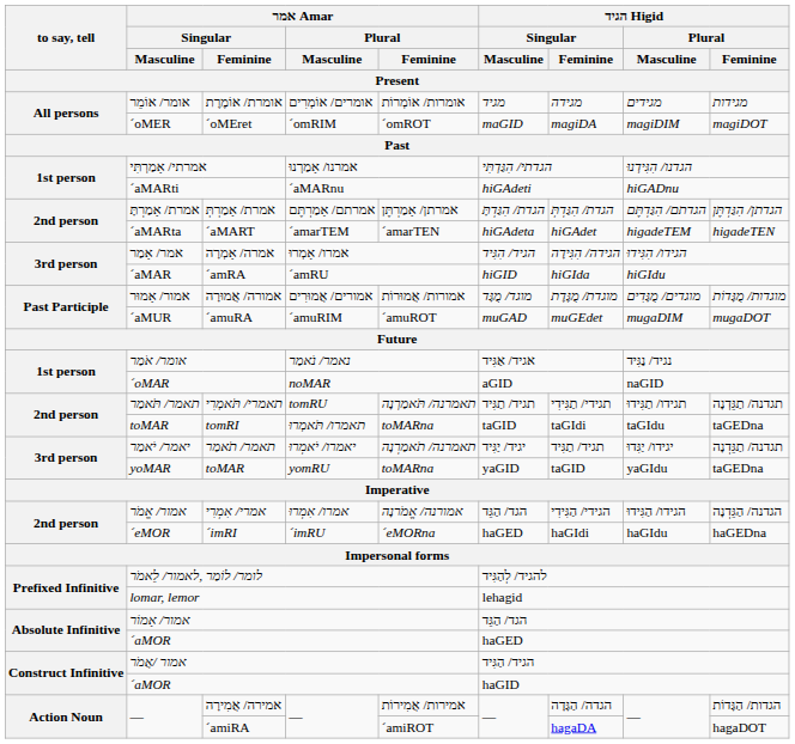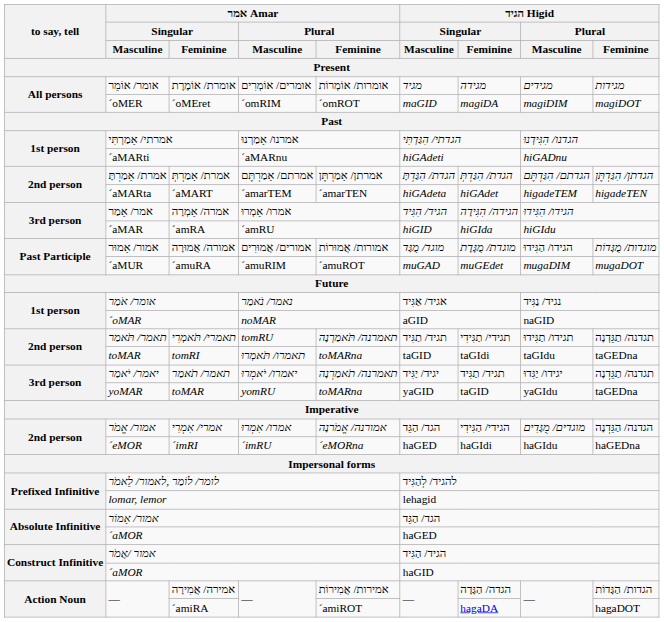 <table class="wikitable mw-collapsible mw-collapsed">
 <tr>
 <th rowspan="3">to say, tell</th>
 <th colspan="4">אמר Amar</th>
 <th colspan="4">הגיד Higid</th>
 </tr>
 <tr>
 <th colspan="2">Singular</th>
 <th colspan="2">Plural</th>
 <th colspan="2">Singular</th>
 <th colspan="2">Plural</th>
 </tr>
 <tr>
 <th>Masculine</th>
 <th>Feminine</th>
 <th>Masculine</th>
 <th>Feminine</th>
 <th>Masculine</th>
 <th>Feminine</th>
 <th>Masculine</th>
 <th>Feminine</th>
 </tr>
 <tr>
 <th colspan="9">Present</th>
 </tr>
 <tr>
 <th rowspan="2">All persons</th>
 <td>אומר/ אוֹמֵר</td>
 <td>אומרת/ אוֹמֶרֶת</td>
 <td>אומרים/ אוֹמְרִים</td>
 <td>אומרות/ אוֹמְרוֹת</td>
 <td><em>מגיד</em></td>
 <td><em>מגידה</em></td>
 <td><em>מגידים</em></td>
 <td><em>מגידות</em></td>
 </tr>
 <tr>
 <td>´oMER</td>
 <td>´oMEret</td>
 <td>´omRIM</td>
 <td>´omROT</td>
 <td><em>maGID</em></td>
 <td><em>magiDA</em></td>
 <td><em>magiDIM</em></td>
 <td><em>magiDOT</em></td>
 </tr>
 <tr>
 <th colspan="9">Past</th>
 </tr>
 <tr>
 <th rowspan="2">1st person</th>
 <td colspan="2">אמרתי/ אָמַרְתִּי</td>
 <td colspan="2">אמרנו/ אָמַרְנוּ</td>
 <td colspan="2"><em>הגדתי/ הִגַּדְתִּי</em></td>
 <td colspan="2"><em>הגדנו/ הִגִּידְנוּ</em></td>
 </tr>
 <tr>
 <td colspan="2">´aMARti</td>
 <td colspan="2">´aMARnu</td>
 <td colspan="2"><em>hiGAdeti</em></td>
 <td colspan="2"><em>hiGADnu</em></td>
 </tr>
 <tr>
 <th rowspan="2">2nd person</th>
 <td>אמרת/ אָמַרְתָּ</td>
 <td>אמרת/ אָמַרְתְּ</td>
 <td>אמרתם/ אָמַרְתֶּם</td>
 <td>אמרתן/ אָמַרְתֶּן</td>
 <td><em>הגדת/ הִגַּדְתָּ</em></td>
 <td><em>הגדת/ הִגַּדְתְּ</em></td>
 <td><em>הגדתם/ הִגַּדְתֶּם</em></td>
 <td><em>הגדתן/ הִגַּדְתֶּן</em></td>
 </tr>
 <tr>
 <td>´aMARta</td>
 <td>´aMART</td>
 <td>´amarTEM</td>
 <td>´amarTEN</td>
 <td><em>hiGAdeta</em></td>
 <td><em>hiGAdet</em></td>
 <td><em>higadeTEM</em></td>
 <td><em>higadeTEN</em></td>
 </tr>
 <tr>
 <th rowspan="2">3rd person</th>
 <td>אמר/ אָמַר</td>
 <td>אמרה/ אָמְרָה</td>
 <td colspan="2">אמרו/ אָמְרוּ</td>
 <td><em>הגיד/ הִגִּיד</em></td>
 <td><em>הגידה/ הִגִּידָה</em></td>
 <td colspan="2"><em>הגידו/ הִגִּידוּ</em></td>
 </tr>
 <tr>
 <td>´aMAR</td>
 <td>´amRA</td>
 <td colspan="2">´amRU</td>
 <td><em>hiGID</em></td>
 <td><em>hiGIda</em></td>
 <td colspan="2"><em>hiGIdu</em></td>
 </tr>
 <tr>
 <th rowspan="2">Past Participle</th>
 <td>אמור/ אָמוּר</td>
 <td>אמורה/ אֲמוּרָה</td>
 <td>אמורים/ אֲמוּרִים</td>
 <td>אמורות/ אֲמוּרוֹת</td>
 <td><em>מוגד/ מֻגָּד</em></td>
 <td><em>מוגדת/ מֻגֶּדֶת</em></td>
-<td><em>מוגדים/ מֻגָּדִים</em></td>
+<td>הגידו/ הַגִּידוּ</td>
 <td><em>מוגדות/ מֻגָּדוֹת</em></td>
 </tr>
 <tr>
 <td>´aMUR</td>
 <td>´amuRA</td>
 <td>´amuRIM</td>
 <td>´amuROT</td>
 <td><em>muGAD</em></td>
 <td><em>muGEdet</em></td>
 <td><em>mugaDIM</em></td>
 <td><em>mugaDOT</em></td>
 </tr>
 <tr>
 <th colspan="9">Future</th>
 </tr>
 <tr>
 <th rowspan="2">1st person</th>
 <td colspan="2"><em>אומר/ אֹמַר</em></td>
 <td colspan="2"><em>נאמר/ נֹאמַר</em></td>
 <td colspan="2">אגיד/ אַגִּיד</td>
 <td colspan="2">נגיד/ נַגִּיד</td>
 </tr>
 <tr>
 <td colspan="2"><em>´oMAR</em></td>
 <td colspan="2"><em>noMAR</em></td>
 <td colspan="2">aGID</td>
 <td colspan="2">naGID</td>
 </tr>
 <tr>
 <th rowspan="2">2nd person</th>
 <td><em>תאמר/ תֹּאמַר</em></td>
 <td><em>תאמרי/ תֹּאמְרִי</em></td>
 <td><em>tomRU</em></td>
 <td><em>תאמרנה/ תֹּאמַרְנָה</em></td>
 <td>תגיד/ תַגִּיד</td>
 <td>תגידי/ תַגִּידִי</td>
 <td>תגידו/ תַגִּידוּ</td>
 <td>תגדנה/ תַגֵּדְנָה</td>
 </tr>
 <tr>
 <td><em>toMAR</em></td>
 <td><em>tomRI</em></td>
 <td><em>תאמרו/ תֹּאמְרוּ</em></td>
 <td><em>toMARna</em></td>
 <td>taGID</td>
 <td>taGIdi</td>
 <td>taGIdu</td>
 <td>taGEDna</td>
 </tr>
 <tr>
 <th rowspan="2">3rd person</th>
 <td><em>יאמר/ יֹאמַר</em></td>
 <td><em>תאמר/ תֹאמַר</em></td>
 <td><em>יאמרו/ יֹאמְרוּ</em></td>
 <td><em>תאמרנה/ תֹאמַרְנָה</em></td>
 <td>יגיד/ יַגִּיד</td>
 <td>תגיד/ תַגִּיד</td>
 <td>יגידו/ יַגִּדוּ</td>
 <td>תגדנה/ תַגֵּדְנָה</td>
 </tr>
 <tr>
 <td><em>yoMAR</em></td>
 <td><em>toMAR</em></td>
 <td><em>yomRU</em></td>
 <td><em>toMARna</em></td>
 <td>yaGID</td>
 <td>taGID</td>
 <td>yaGIdu</td>
 <td>taGEDna</td>
 </tr>
 <tr>
 <th colspan="9">Imperative</th>
 </tr>
 <tr>
 <th rowspan="2">2nd person</th>
 <td><em>אמור/ אֱמֹר</em></td>
 <td><em>אמרי/ אִמְרִי</em></td>
 <td><em>אמרו/ אִמְרוּ</em></td>
 <td><em>אמורנה/ אֱמֹרנָה</em></td>
 <td>הגד/ הַגֵּד</td>
 <td>הגידי/ הַגִּידִי</td>
-<td>הגידו/ הַגִּידוּ</td>
+<td><em>מוגדים/ מֻגָּדִים</em></td>
 <td>הגדנה/ הַגֵּדְנָה</td>
 </tr>
 <tr>
 <td><em>´eMOR</em></td>
 <td><em>´imRI</em></td>
 <td><em>´imRU</em></td>
 <td><em>´eMORna</em></td>
 <td>haGED</td>
 <td>haGIdi</td>
 <td>haGIdu</td>
 <td>haGEDna</td>
 </tr>
 <tr>
 <th colspan="9">Impersonal forms</th>
 </tr>
 <tr>
 <th rowspan="2">Prefixed Infinitive</th>
 <td colspan="4"><em>לומר/ לוֹמַר ,לאמור/ לֵאמֹר</em></td>
 <td colspan="4">להגיד/ לְהַגִּיד</td>
 </tr>
 <tr>
 <td colspan="4"><em>lomar, lemor</em></td>
 <td colspan="4">lehagid</td>
 </tr>
 <tr>
 <th rowspan="2">Absolute Infinitive</th>
 <td colspan="4"><em>אמור/ אָמוֹר</em></td>
 <td colspan="4">הגד/ הַגֵּד</td>
 </tr>
 <tr>
 <td colspan="4"><em>´aMOR</em></td>
 <td colspan="4">haGED</td>
 </tr>
 <tr>
 <th rowspan="2">Construct Infinitive</th>
 <td colspan="4"><em>אמור /אֲמֹר</em></td>
 <td colspan="4">הגיד/ הַגִּיד</td>
 </tr>
 <tr>
 <td colspan="4"><em>´aMOR</em></td>
 <td colspan="4">haGID</td>
 </tr>
 <tr>
 <th rowspan="2">Action Noun</th>
 <td rowspan="2">—</td>
 <td>אמירה/ אֲמִירָה</td>
 <td rowspan="2">—</td>
 <td>אמירות/ אֲמִירוֹת</td>
 <td rowspan="2">—</td>
 <td>הגדה/ הַגָּדָה</td>
 <td rowspan="2">—</td>
 <td>הגדות/ הַגָּדוֹת</td>
 </tr>
 <tr>
 <td>´amiRA</td>
 <td>´amiROT</td>
 <td><a href='#'>hagaDA</a></td>
 <td>hagaDOT</td>
 </tr>
 </table>
